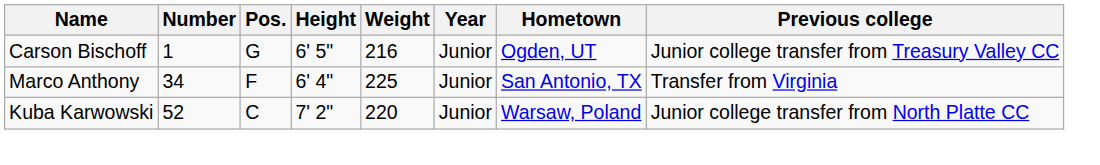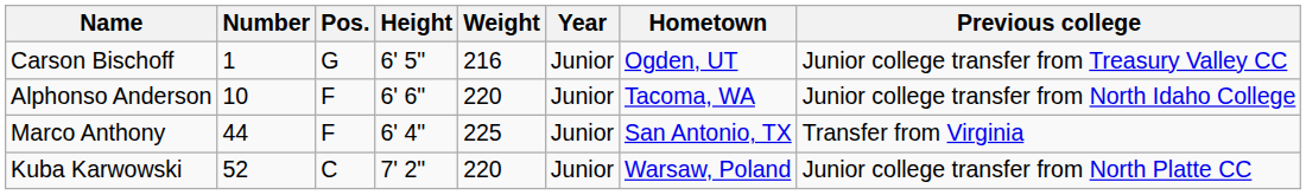 <table class="wikitable sortable" border="1">
 <tr>
 <th>Name</th>
 <th>Number</th>
 <th>Pos.</th>
 <th>Height</th>
 <th>Weight</th>
 <th>Year</th>
 <th>Hometown</th>
 <th class="unsortable">Previous college</th>
 </tr>
 <tr>
 <td>Carson Bischoff</td>
 <td>1</td>
 <td>G</td>
 <td>6' 5"</td>
 <td>216</td>
 <td>Junior</td>
 <td><a href='#'>Ogden, UT</a></td>
 <td>Junior college transfer from <a href='#'>Treasury Valley CC</a></td>
 </tr>
 <tr>
+<td>Alphonso Anderson</td>
+<td>10</td>
+<td>F</td>
+<td>6' 6"</td>
+<td>220</td>
+<td>Junior</td>
+<td><a href='#'>Tacoma, WA</a></td>
+<td>Junior college transfer from <a href='#'>North Idaho College</a></td>
+</tr>
+<tr>
 <td>Marco Anthony</td>
-<td>34</td>
+<td>44</td>
 <td>F</td>
 <td>6' 4"</td>
 <td>225</td>
 <td>Junior</td>
 <td><a href='#'>San Antonio, TX</a></td>
 <td>Transfer from <a href='#'>Virginia</a></td>
 </tr>
 <tr>
 <td>Kuba Karwowski</td>
 <td>52</td>
 <td>C</td>
 <td>7' 2"</td>
 <td>220</td>
 <td>Junior</td>
 <td><a href='#'>Warsaw, Poland</a></td>
 <td>Junior college transfer from <a href='#'>North Platte CC</a></td>
 </tr>
 </table>
